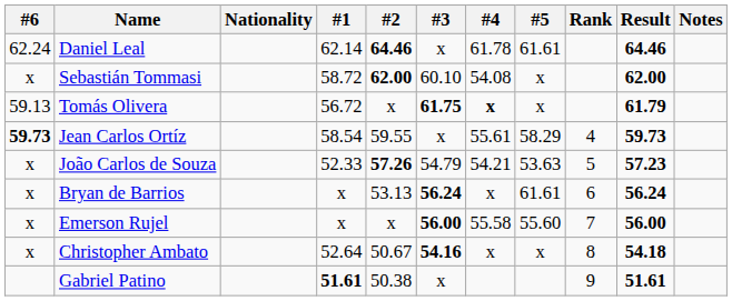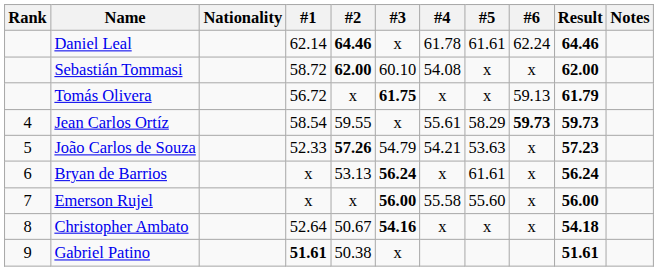 <table class="wikitable sortable" style="text-align:center">
 <tr>
-<th>#6</th>
+<th>Rank</th>
 <th>Name</th>
 <th>Nationality</th>
 <th>#1</th>
 <th>#2</th>
 <th>#3</th>
 <th>#4</th>
 <th>#5</th>
-<th>Rank</th>
+<th>#6</th>
 <th>Result</th>
 <th>Notes</th>
 </tr>
 <tr>
-<td>62.24</td>
+<td></td>
 <td align=left><a href='#'>Daniel Leal</a></td>
 <td align=left></td>
 <td>62.14</td>
 <td><strong>64.46</strong></td>
 <td>x</td>
 <td>61.78</td>
 <td>61.61</td>
-<td></td>
+<td>62.24</td>
 <td><strong>64.46</strong></td>
 <td></td>
 </tr>
 <tr>
-<td>x</td>
+<td></td>
 <td align=left><a href='#'>Sebastián Tommasi</a></td>
 <td align=left></td>
 <td>58.72</td>
 <td><strong>62.00</strong></td>
 <td>60.10</td>
 <td>54.08</td>
 <td>x</td>
-<td></td>
+<td>x</td>
 <td><strong>62.00</strong></td>
 <td></td>
 </tr>
 <tr>
-<td>59.13</td>
+<td></td>
 <td align=left><a href='#'>Tomás Olivera</a></td>
 <td align=left></td>
 <td>56.72</td>
 <td>x</td>
 <td><strong>61.75</strong></td>
-<td><strong>x</strong></td>
 <td>x</td>
-<td></td>
+<td>x</td>
+<td>59.13</td>
 <td><strong>61.79</strong></td>
 <td></td>
 </tr>
 <tr>
-<td><strong>59.73</strong></td>
+<td>4</td>
 <td align=left><a href='#'>Jean Carlos Ortíz</a></td>
 <td align=left></td>
 <td>58.54</td>
 <td>59.55</td>
 <td>x</td>
 <td>55.61</td>
 <td>58.29</td>
-<td>4</td>
+<td><strong>59.73</strong></td>
 <td><strong>59.73</strong></td>
 <td></td>
 </tr>
 <tr>
-<td>x</td>
+<td>5</td>
 <td align=left><a href='#'>João Carlos de Souza</a></td>
 <td align=left></td>
 <td>52.33</td>
 <td><strong>57.26</strong></td>
 <td>54.79</td>
 <td>54.21</td>
 <td>53.63</td>
-<td>5</td>
+<td>x</td>
 <td><strong>57.23</strong></td>
 <td></td>
 </tr>
 <tr>
-<td>x</td>
+<td>6</td>
 <td align=left><a href='#'>Bryan de Barrios</a></td>
 <td align=left></td>
 <td>x</td>
 <td>53.13</td>
 <td><strong>56.24</strong></td>
 <td>x</td>
 <td>61.61</td>
-<td>6</td>
+<td>x</td>
 <td><strong>56.24</strong></td>
 <td></td>
 </tr>
 <tr>
-<td>x</td>
+<td>7</td>
 <td align=left><a href='#'>Emerson Rujel</a></td>
 <td align=left></td>
 <td>x</td>
 <td>x</td>
 <td><strong>56.00</strong></td>
 <td>55.58</td>
 <td>55.60</td>
-<td>7</td>
+<td>x</td>
 <td><strong>56.00</strong></td>
 <td></td>
 </tr>
 <tr>
-<td>x</td>
+<td>8</td>
 <td align=left><a href='#'>Christopher Ambato</a></td>
 <td align=left></td>
 <td>52.64</td>
 <td>50.67</td>
 <td><strong>54.16</strong></td>
 <td>x</td>
 <td>x</td>
-<td>8</td>
+<td>x</td>
 <td><strong>54.18</strong></td>
 <td></td>
 </tr>
 <tr>
-<td></td>
+<td>9</td>
 <td align=left><a href='#'>Gabriel Patino</a></td>
 <td align=left></td>
 <td><strong>51.61</strong></td>
 <td>50.38</td>
 <td>x</td>
 <td></td>
 <td></td>
-<td>9</td>
+<td></td>
 <td><strong>51.61</strong></td>
 <td></td>
 </tr>
 </table>
